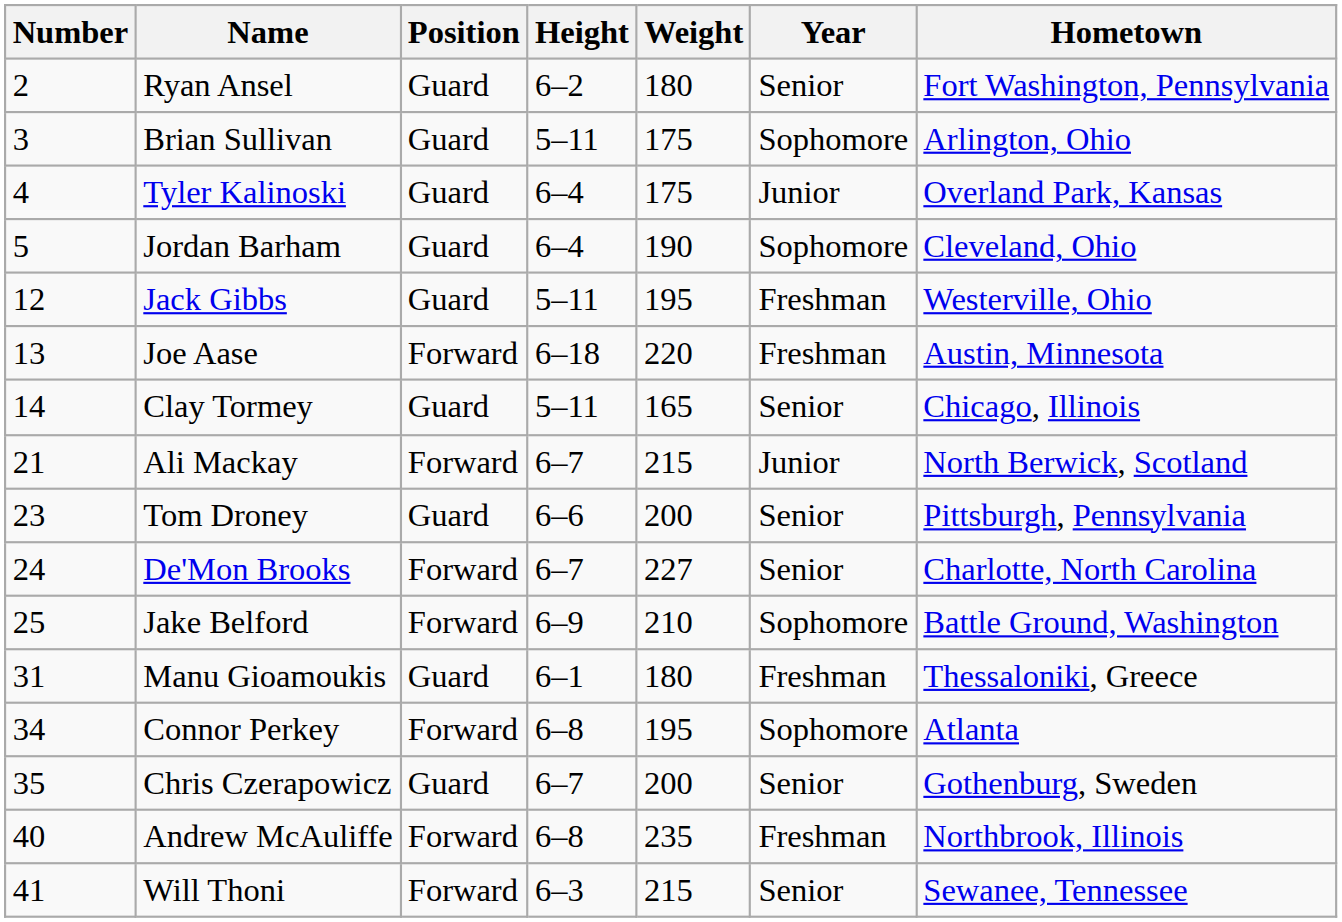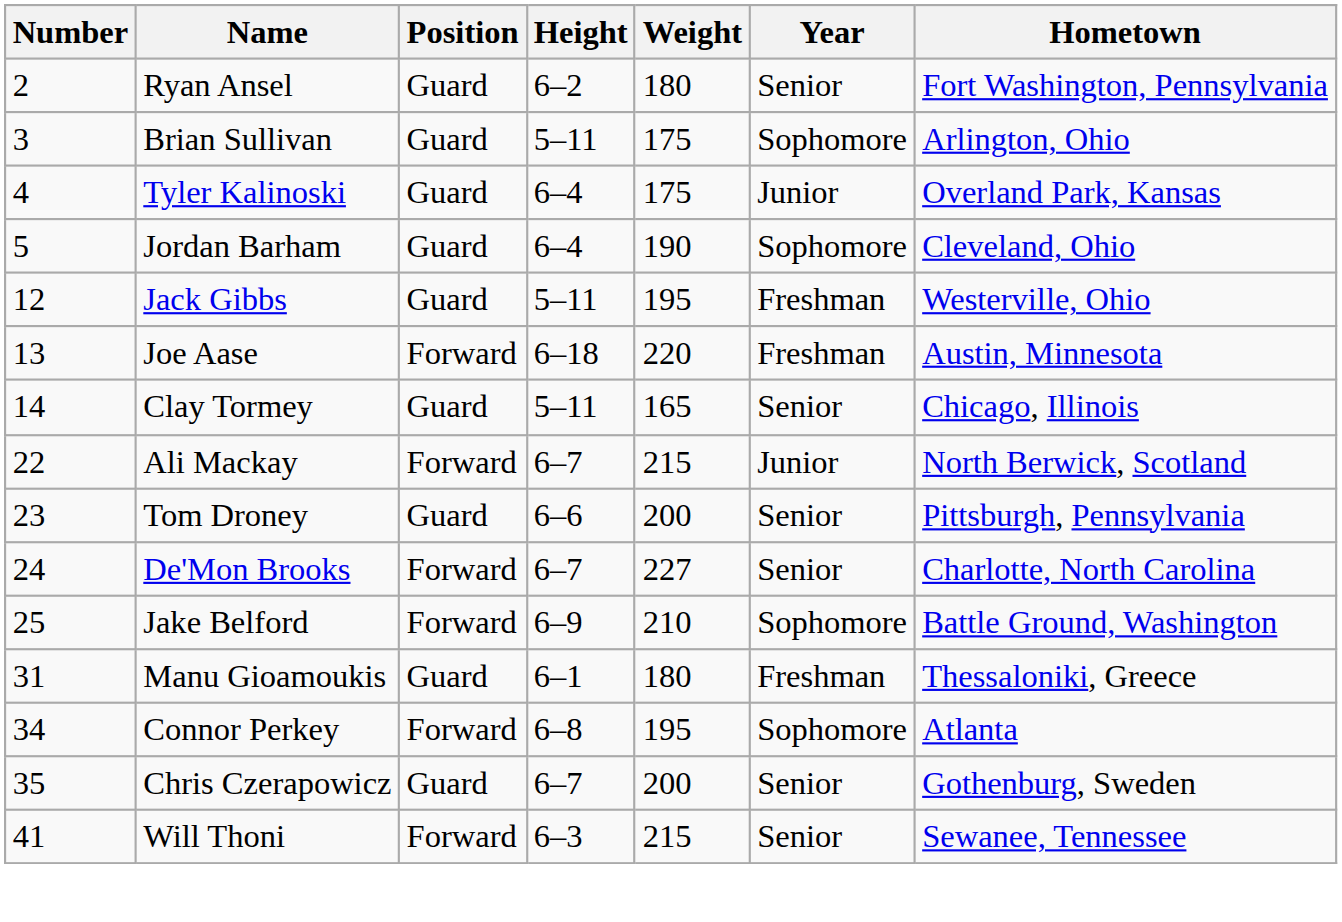 <table class="wikitable sortable" style="font-size: 95%;">
 <tr>
 <th>Number</th>
 <th>Name</th>
 <th>Position</th>
 <th>Height</th>
 <th>Weight</th>
 <th>Year</th>
 <th>Hometown</th>
 </tr>
 <tr>
 <td>2</td>
 <td>Ryan Ansel</td>
 <td>Guard</td>
 <td>6–2</td>
 <td>180</td>
 <td>Senior</td>
 <td><a href='#'>Fort Washington, Pennsylvania</a></td>
 </tr>
 <tr>
 <td>3</td>
 <td>Brian Sullivan</td>
 <td>Guard</td>
 <td>5–11</td>
 <td>175</td>
 <td>Sophomore</td>
 <td><a href='#'>Arlington, Ohio</a></td>
 </tr>
 <tr>
 <td>4</td>
 <td><a href='#'>Tyler Kalinoski</a></td>
 <td>Guard</td>
 <td>6–4</td>
 <td>175</td>
 <td>Junior</td>
 <td><a href='#'>Overland Park, Kansas</a></td>
 </tr>
 <tr>
 <td>5</td>
 <td>Jordan Barham</td>
 <td>Guard</td>
 <td>6–4</td>
 <td>190</td>
 <td>Sophomore</td>
 <td><a href='#'>Cleveland, Ohio</a></td>
 </tr>
 <tr>
 <td>12</td>
 <td><a href='#'>Jack Gibbs</a></td>
 <td>Guard</td>
 <td>5–11</td>
 <td>195</td>
 <td>Freshman</td>
 <td><a href='#'>Westerville, Ohio</a></td>
 </tr>
 <tr>
 <td>13</td>
 <td>Joe Aase</td>
 <td>Forward</td>
 <td>6–18</td>
 <td>220</td>
 <td>Freshman</td>
 <td><a href='#'>Austin, Minnesota</a></td>
 </tr>
 <tr>
 <td>14</td>
 <td>Clay Tormey</td>
 <td>Guard</td>
 <td>5–11</td>
 <td>165</td>
 <td>Senior</td>
 <td><a href='#'>Chicago</a>, <a href='#'>Illinois</a></td>
 </tr>
 <tr>
-<td>21</td>
+<td>22</td>
 <td>Ali Mackay</td>
 <td>Forward</td>
 <td>6–7</td>
 <td>215</td>
 <td>Junior</td>
 <td><a href='#'>North Berwick</a>, <a href='#'>Scotland</a></td>
 </tr>
 <tr>
 <td>23</td>
 <td>Tom Droney</td>
 <td>Guard</td>
 <td>6–6</td>
 <td>200</td>
 <td>Senior</td>
 <td><a href='#'>Pittsburgh</a>, <a href='#'>Pennsylvania</a></td>
 </tr>
 <tr>
 <td>24</td>
 <td><a href='#'>De'Mon Brooks</a></td>
 <td>Forward</td>
 <td>6–7</td>
 <td>227</td>
 <td>Senior</td>
 <td><a href='#'>Charlotte, North Carolina</a></td>
 </tr>
 <tr>
 <td>25</td>
 <td>Jake Belford</td>
 <td>Forward</td>
 <td>6–9</td>
 <td>210</td>
 <td>Sophomore</td>
 <td><a href='#'>Battle Ground, Washington</a></td>
 </tr>
 <tr>
 <td>31</td>
 <td>Manu Gioamoukis</td>
 <td>Guard</td>
 <td>6–1</td>
 <td>180</td>
 <td>Freshman</td>
 <td><a href='#'>Thessaloniki</a>, Greece</td>
 </tr>
 <tr>
 <td>34</td>
 <td>Connor Perkey</td>
 <td>Forward</td>
 <td>6–8</td>
 <td>195</td>
 <td>Sophomore</td>
 <td><a href='#'>Atlanta</a></td>
 </tr>
 <tr>
 <td>35</td>
 <td>Chris Czerapowicz</td>
 <td>Guard</td>
 <td>6–7</td>
 <td>200</td>
 <td>Senior</td>
 <td><a href='#'>Gothenburg</a>, Sweden</td>
 </tr>
 <tr>
-<td>40</td>
-<td>Andrew McAuliffe</td>
-<td>Forward</td>
-<td>6–8</td>
-<td>235</td>
-<td>Freshman</td>
-<td><a href='#'>Northbrook, Illinois</a></td>
-</tr>
-<tr>
 <td>41</td>
 <td>Will Thoni</td>
 <td>Forward</td>
 <td>6–3</td>
 <td>215</td>
 <td>Senior</td>
 <td><a href='#'>Sewanee, Tennessee</a></td>
 </tr>
 </table>
